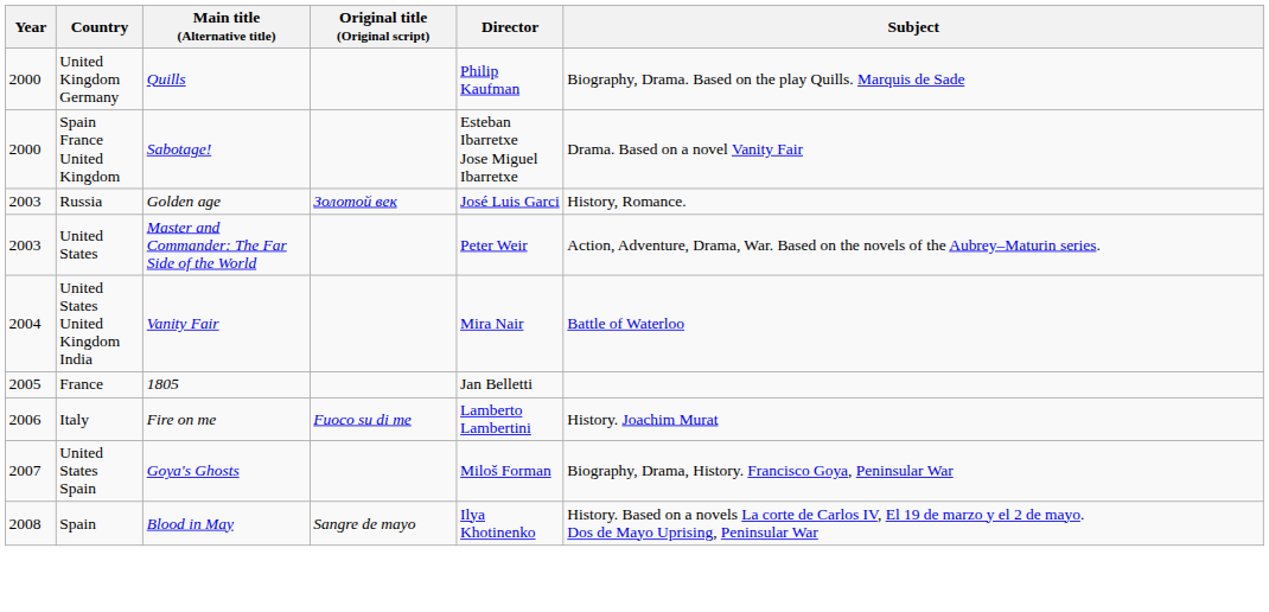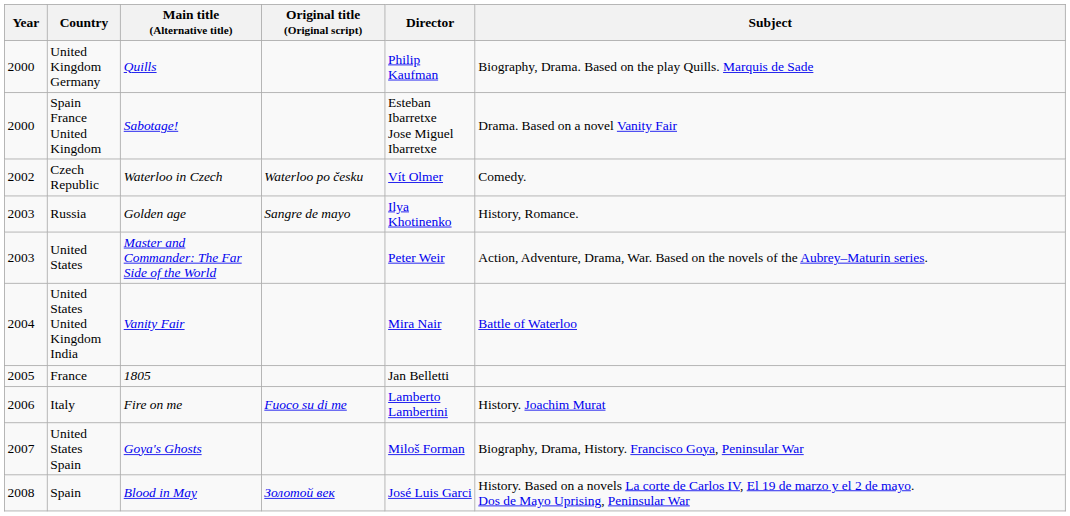 <table class="wikitable sortable" style="width:100%;">
 <tr>
 <th>Year</th>
 <th width= 80>Country</th>
 <th class="unsortable" style="width:160px;">Main title<br><small>(Alternative title)</small></th>
 <th class="unsortable" style="width:140px;">Original title<br><small>(Original script)</small></th>
 <th width=100>Director</th>
 <th class="unsortable">Subject</th>
 </tr>
 <tr>
 <td>2000</td>
 <td>United Kingdom<br>Germany</td>
 <td><em><a href='#'>Quills</a></em></td>
 <td></td>
 <td><a href='#'>Philip Kaufman</a></td>
 <td>Biography, Drama. Based on the play Quills. <a href='#'>Marquis de Sade</a></td>
 </tr>
 <tr>
 <td>2000</td>
 <td>Spain<br>France<br>United Kingdom</td>
 <td><em><a href='#'>Sabotage!</a></em></td>
 <td></td>
 <td>Esteban Ibarretxe<br>Jose Miguel Ibarretxe</td>
 <td>Drama. Based on a novel <a href='#'>Vanity Fair</a></td>
 </tr>
 <tr>
+<td>2002</td>
+<td>Czech Republic</td>
+<td><em>Waterloo in Czech</em></td>
+<td><em>Waterloo po česku</em></td>
+<td><a href='#'>Vít Olmer</a></td>
+<td>Comedy.</td>
+</tr>
+<tr>
 <td>2003</td>
 <td>Russia</td>
 <td><em>Golden age</em></td>
-<td><em><a href='#'>Золотой век</a></em></td>
-<td><a href='#'>José Luis Garci</a></td>
+<td><em>Sangre de mayo</em></td>
+<td><a href='#'>Ilya Khotinenko</a></td>
 <td>History, Romance.</td>
 </tr>
 <tr>
 <td>2003</td>
 <td>United States</td>
 <td><em><a href='#'>Master and Commander: The Far Side of the World</a></em></td>
 <td></td>
 <td><a href='#'>Peter Weir</a></td>
 <td>Action, Adventure, Drama, War. Based on the novels of the <a href='#'>Aubrey–Maturin series</a>.</td>
 </tr>
 <tr>
 <td>2004</td>
 <td>United States<br>United Kingdom<br>India</td>
 <td><em><a href='#'>Vanity Fair</a></em></td>
 <td></td>
 <td><a href='#'>Mira Nair</a></td>
 <td><a href='#'>Battle of Waterloo</a></td>
 </tr>
 <tr>
 <td>2005</td>
 <td>France</td>
 <td><em>1805</em></td>
 <td></td>
 <td>Jan Belletti</td>
 <td></td>
 </tr>
 <tr>
 <td>2006</td>
 <td>Italy</td>
 <td><em>Fire on me</em></td>
 <td><em><a href='#'>Fuoco su di me</a></em></td>
 <td><a href='#'>Lamberto Lambertini</a></td>
 <td>History. <a href='#'>Joachim Murat</a></td>
 </tr>
 <tr>
 <td>2007</td>
 <td>United States<br>Spain</td>
 <td><em><a href='#'>Goya's Ghosts</a></em></td>
 <td></td>
 <td><a href='#'>Miloš Forman</a></td>
 <td>Biography, Drama, History. <a href='#'>Francisco Goya</a>, <a href='#'>Peninsular War</a></td>
 </tr>
 <tr>
 <td>2008</td>
 <td>Spain</td>
 <td><em><a href='#'>Blood in May</a></em></td>
-<td><em>Sangre de mayo</em></td>
-<td><a href='#'>Ilya Khotinenko</a></td>
+<td><em><a href='#'>Золотой век</a></em></td>
+<td><a href='#'>José Luis Garci</a></td>
 <td>History. Based on a novels <a href='#'>La corte de Carlos IV</a>, <a href='#'>El 19 de marzo y el 2 de mayo</a>.<br><a href='#'>Dos de Mayo Uprising</a>, <a href='#'>Peninsular War</a></td>
 </tr>
 </table>
